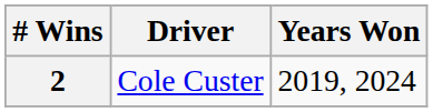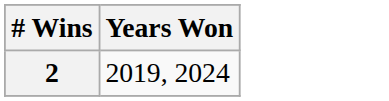 <table class="wikitable" style="font-size: 95%;">
 <tr>
 <th># Wins</th>
-<th>Driver</th>
 <th>Years Won</th>
 </tr>
 <tr>
 <th>2</th>
-<td><a href='#'>Cole Custer</a></td>
 <td>2019, 2024</td>
 </tr>
 </table>
